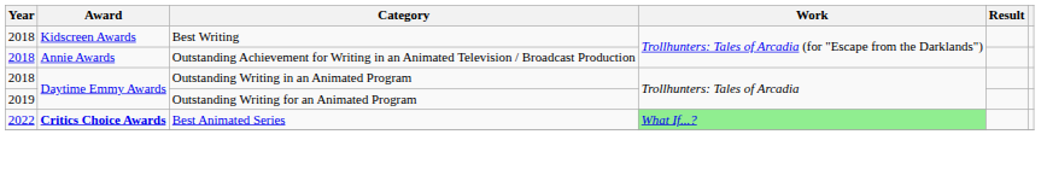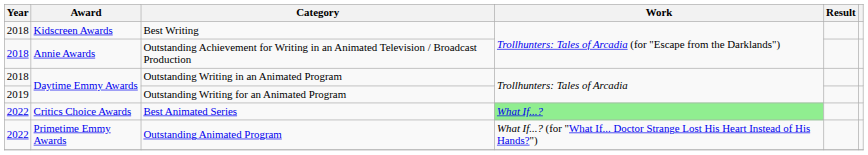 <table class="wikitable plainrowheaders sortable" style="margin-right: 0;">
 <tr>
 <th scope="col">Year</th>
 <th scope="col">Award</th>
 <th scope="col">Category</th>
 <th scope="col">Work</th>
 <th scope="col">Result</th>
 <th scope="col" class="unsortable"></th>
 </tr>
 <tr>
 <td>2018</td>
 <td><a href='#'>Kidscreen Awards</a></td>
 <td>Best Writing</td>
 <td rowspan="2"><em><a href='#'>Trollhunters: Tales of Arcadia</a></em> (for "Escape from the Darklands")</td>
 <td></td>
 <td></td>
 </tr>
 <tr>
 <td><a href='#'>2018</a></td>
 <td><a href='#'>Annie Awards</a></td>
 <td>Outstanding Achievement for Writing in an Animated Television / Broadcast Production</td>
 <td></td>
 <td></td>
 </tr>
 <tr>
 <td>2018</td>
 <td rowspan="2"><a href='#'>Daytime Emmy Awards</a></td>
 <td>Outstanding Writing in an Animated Program</td>
 <td rowspan="2"><em>Trollhunters: Tales of Arcadia</em></td>
 <td></td>
 <td></td>
 </tr>
 <tr>
 <td>2019</td>
 <td>Outstanding Writing for an Animated Program</td>
 <td></td>
 <td></td>
 </tr>
 <tr>
 <td><a href='#'>2022</a></td>
-<td><strong><a href='#'>Critics Choice Awards</a></strong></td>
+<td><a href='#'>Critics Choice Awards</a></td>
 <td><a href='#'>Best Animated Series</a></td>
 <td style="background: lightgreen;"><em><a href='#'>What If...?</a></em></td>
 <td></td>
 <td></td>
 </tr>
 <tr>
+<td><a href='#'>2022</a></td>
+<td><a href='#'>Primetime Emmy Awards</a></td>
+<td><a href='#'>Outstanding Animated Program</a></td>
+<td><em>What If...?</em> (for "<a href='#'>What If... Doctor Strange Lost His Heart Instead of His Hands?</a>")</td>
+<td></td>
+<td></td>
+</tr>
+<tr>
 </tr>
 </table>
